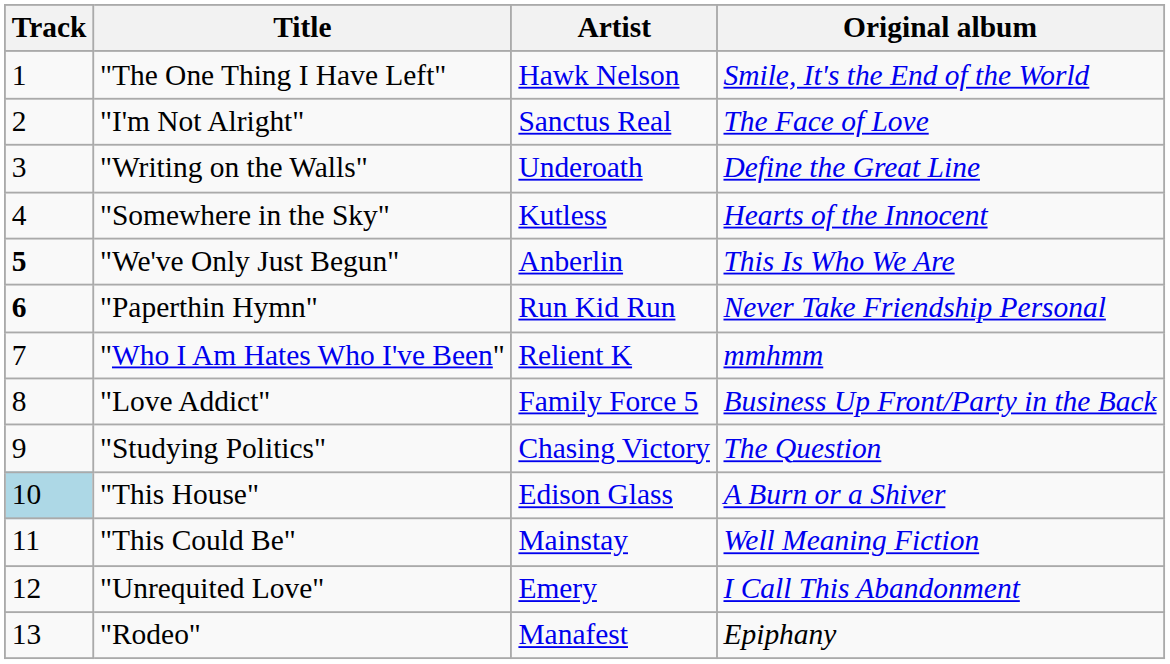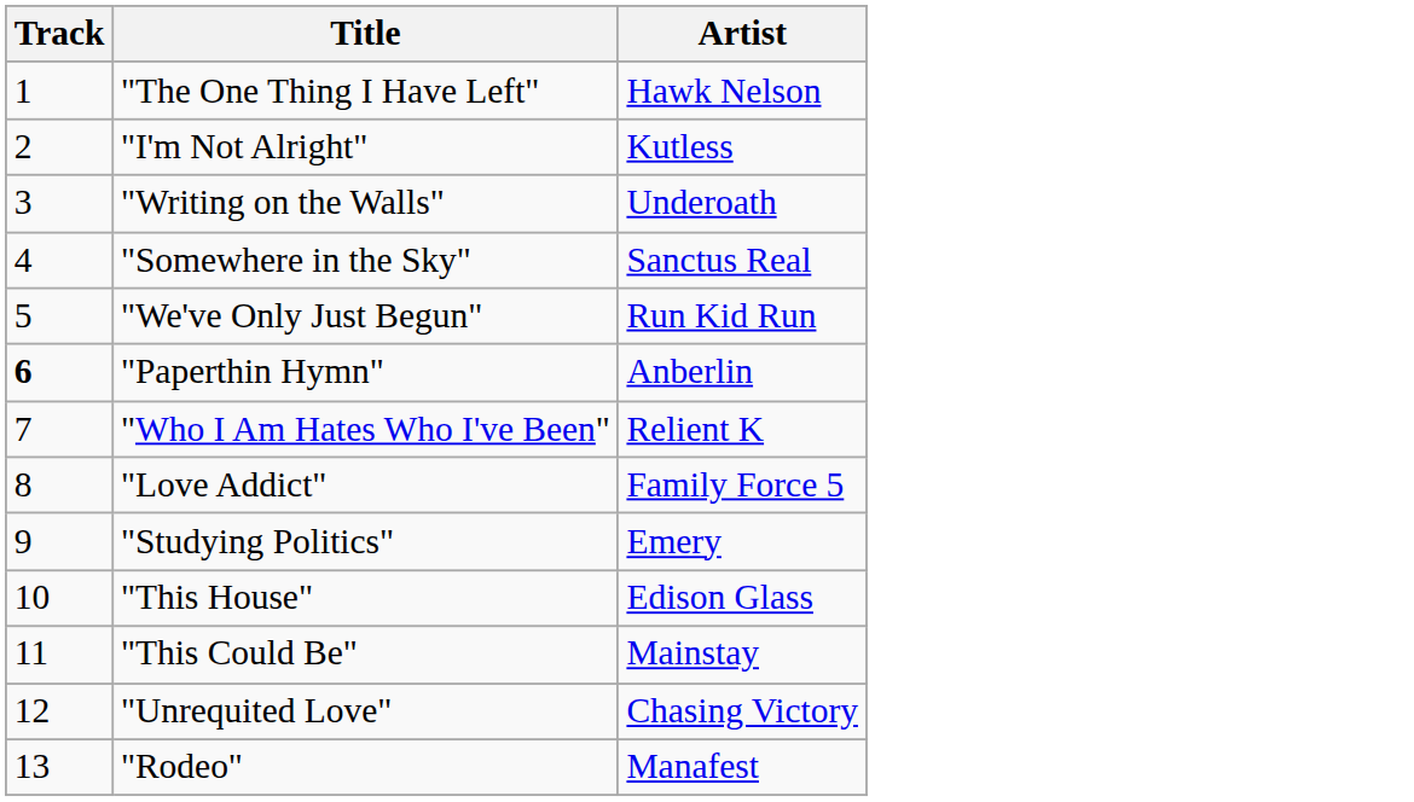 <table class="wikitable">
 <tr>
 <th>Track</th>
 <th>Title</th>
 <th>Artist</th>
-<th>Original album</th>
 </tr>
 <tr style="text-align:left; vertical-align:top;">
 <td>1</td>
 <td>"The One Thing I Have Left"</td>
 <td><a href='#'>Hawk Nelson</a></td>
-<td><em><a href='#'>Smile, It's the End of the World</a></em></td>
 </tr>
 <tr style="text-align:left; vertical-align:top;">
 <td>2</td>
 <td>"I'm Not Alright"</td>
-<td><a href='#'>Sanctus Real</a></td>
-<td><em><a href='#'>The Face of Love</a></em></td>
+<td><a href='#'>Kutless</a></td>
 </tr>
 <tr style="text-align:left; vertical-align:top;">
 <td>3</td>
 <td>"Writing on the Walls"</td>
 <td><a href='#'>Underoath</a></td>
-<td><em><a href='#'>Define the Great Line</a></em></td>
 </tr>
 <tr style="text-align:left; vertical-align:top;">
 <td>4</td>
 <td>"Somewhere in the Sky"</td>
-<td><a href='#'>Kutless</a></td>
-<td><em><a href='#'>Hearts of the Innocent</a></em></td>
+<td><a href='#'>Sanctus Real</a></td>
 </tr>
 <tr style="text-align:left; vertical-align:top;">
-<td><strong>5</strong></td>
+<td>5</td>
 <td>"We've Only Just Begun"</td>
-<td><a href='#'>Anberlin</a></td>
-<td><em><a href='#'>This Is Who We Are</a></em></td>
+<td><a href='#'>Run Kid Run</a></td>
 </tr>
 <tr style="text-align:left; vertical-align:top;">
 <td><strong>6</strong></td>
 <td>"Paperthin Hymn"</td>
-<td><a href='#'>Run Kid Run</a></td>
-<td><em><a href='#'>Never Take Friendship Personal</a></em></td>
+<td><a href='#'>Anberlin</a></td>
 </tr>
 <tr style="text-align:left; vertical-align:top;">
 <td>7</td>
 <td>"<a href='#'>Who I Am Hates Who I've Been</a>"</td>
 <td><a href='#'>Relient K</a></td>
-<td><em><a href='#'>mmhmm</a></em></td>
 </tr>
 <tr style="text-align:left; vertical-align:top;">
 <td>8</td>
 <td>"Love Addict"</td>
 <td><a href='#'>Family Force 5</a></td>
-<td><em><a href='#'>Business Up Front/Party in the Back</a></em></td>
 </tr>
 <tr>
 <td>9</td>
 <td>"Studying Politics"</td>
-<td><a href='#'>Chasing Victory</a></td>
-<td><em><a href='#'>The Question</a></em></td>
+<td><a href='#'>Emery</a></td>
 </tr>
 <tr style="text-align:left; vertical-align:top;">
-<td style="background: lightblue;">10</td>
+<td>10</td>
 <td>"This House"</td>
 <td><a href='#'>Edison Glass</a></td>
-<td><em><a href='#'>A Burn or a Shiver</a></em></td>
 </tr>
 <tr style="text-align:left; vertical-align:top;">
 <td>11</td>
 <td>"This Could Be"</td>
 <td><a href='#'>Mainstay</a></td>
-<td><em><a href='#'>Well Meaning Fiction</a></em></td>
 </tr>
 <tr style="text-align:left; vertical-align:top;">
 <td>12</td>
 <td>"Unrequited Love"</td>
-<td><a href='#'>Emery</a></td>
-<td><em><a href='#'>I Call This Abandonment</a></em></td>
+<td><a href='#'>Chasing Victory</a></td>
 </tr>
 <tr style="text-align:left; vertical-align:top;">
 <td>13</td>
 <td>"Rodeo"</td>
 <td><a href='#'>Manafest</a></td>
-<td><em>Epiphany</em></td>
 </tr>
 </table>
